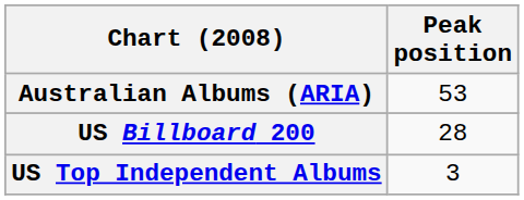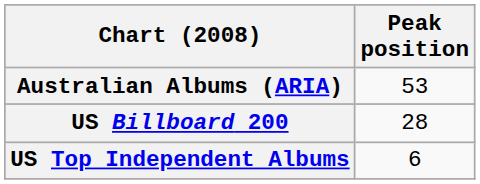 <table class="wikitable sortable plainrowheaders">
 <tr>
 <th scope="col">Chart (2008)</th>
 <th scope="col">Peak<br>position</th>
 </tr>
 <tr>
 <th scope="row">Australian Albums (<a href='#'>ARIA</a>)</th>
 <td align="center">53</td>
 </tr>
 <tr>
 <th scope="row">US <a href='#'><em>Billboard</em> 200</a></th>
 <td align="center">28</td>
 </tr>
 <tr>
 <th scope="row">US <a href='#'>Top Independent Albums</a></th>
-<td align="center">3</td>
+<td align="center">6</td>
 </tr>
 </table>
